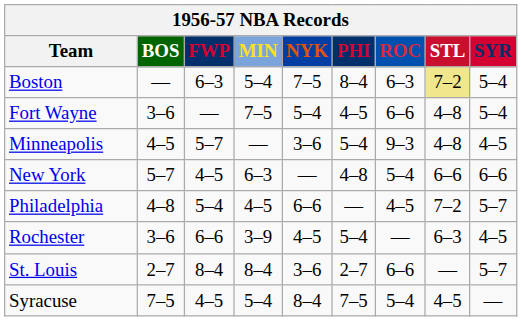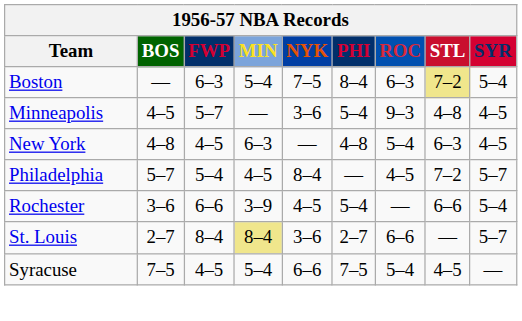 <table class="wikitable" style="font-size:95%; text-align:center;">
 <tr>
 <th colspan=9>1956-57 NBA Records</th>
 </tr>
 <tr>
 <th width=100>Team</th>
 <th style="background:#006400;color:#FFFFFF;width=35">BOS</th>
 <th style="background:#012F6B;color:#D40032;width=35">FWP</th>
 <th style="background:#7BA4DB;color:#FBE122;width=35">MIN</th>
 <th style="background:#003EA4;color:#E45206;width=35">NYK</th>
 <th style="background:#012F6B;color:#D50033;width=35">PHI</th>
 <th style="background:#0050B0;color:#D82A3C;width=35">ROC</th>
 <th style="background:#C90F2E;color:#FFFFFF;width=35">STL</th>
 <th style="background:#D40032;color:#022E6B;width=35">SYR</th>
 </tr>
 <tr>
 <td style="text-align:left;"><a href='#'>Boston</a></td>
 <td>—</td>
 <td>6–3</td>
 <td>5–4</td>
 <td>7–5</td>
 <td>8–4</td>
 <td>6–3</td>
 <td style="background: khaki;">7–2</td>
 <td>5–4</td>
 </tr>
 <tr>
-<td style="text-align:left;"><a href='#'>Fort Wayne</a></td>
-<td>3–6</td>
-<td>—</td>
-<td>7–5</td>
-<td>5–4</td>
-<td>4–5</td>
-<td>6–6</td>
-<td>4–8</td>
-<td>5–4</td>
-</tr>
-<tr>
 <td style="text-align:left;"><a href='#'>Minneapolis</a></td>
 <td>4–5</td>
 <td>5–7</td>
 <td>—</td>
 <td>3–6</td>
 <td>5–4</td>
 <td>9–3</td>
 <td>4–8</td>
 <td>4–5</td>
 </tr>
 <tr>
 <td style="text-align:left;"><a href='#'>New York</a></td>
-<td>5–7</td>
+<td>4–8</td>
 <td>4–5</td>
 <td>6–3</td>
 <td>—</td>
 <td>4–8</td>
 <td>5–4</td>
-<td>6–6</td>
-<td>6–6</td>
+<td>6–3</td>
+<td>4–5</td>
 </tr>
 <tr>
 <td style="text-align:left;"><a href='#'>Philadelphia</a></td>
-<td>4–8</td>
+<td>5–7</td>
 <td>5–4</td>
 <td>4–5</td>
-<td>6–6</td>
+<td>8–4</td>
 <td>—</td>
 <td>4–5</td>
 <td>7–2</td>
 <td>5–7</td>
 </tr>
 <tr>
 <td style="text-align:left;"><a href='#'>Rochester</a></td>
 <td>3–6</td>
 <td>6–6</td>
 <td>3–9</td>
 <td>4–5</td>
 <td>5–4</td>
 <td>—</td>
-<td>6–3</td>
-<td>4–5</td>
+<td>6–6</td>
+<td>5–4</td>
 </tr>
 <tr>
 <td style="text-align:left;"><a href='#'>St. Louis</a></td>
 <td>2–7</td>
 <td>8–4</td>
-<td>8–4</td>
+<td style="background: khaki;">8–4</td>
 <td>3–6</td>
 <td>2–7</td>
 <td>6–6</td>
 <td>—</td>
 <td>5–7</td>
 </tr>
 <tr>
 <td style="text-align:left;">Syracuse</td>
 <td>7–5</td>
 <td>4–5</td>
 <td>5–4</td>
-<td>8–4</td>
+<td>6–6</td>
 <td>7–5</td>
 <td>5–4</td>
 <td>4–5</td>
 <td>—</td>
 </tr>
 </table>
